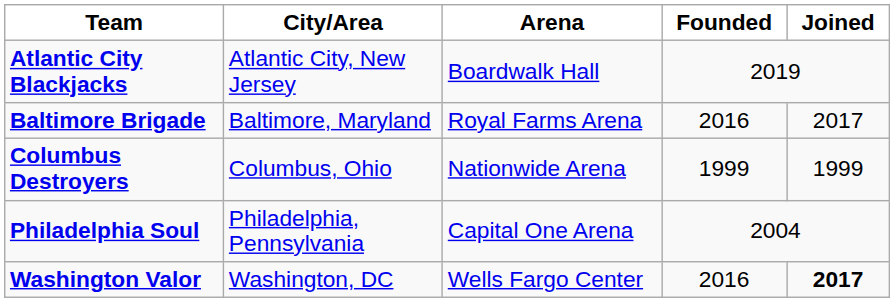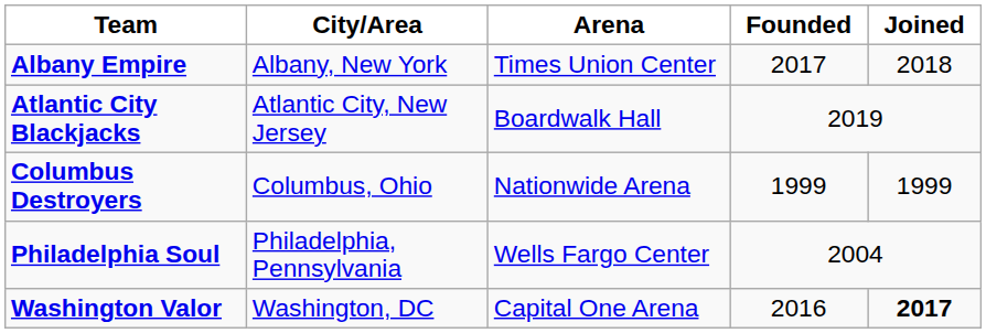 <table class="wikitable" style="width:100%; text-align:left">
 <tr>
 <th style="background:white; width:20%">Team</th>
 <th style="background:white; width:20%">City/Area</th>
 <th style="background:white; width:20%">Arena</th>
 <th style="background:white; width:9%">Founded</th>
 <th style="background:white; width:9%">Joined</th>
 </tr>
 <tr>
+<td><strong><a href='#'>Albany Empire</a></strong></td>
+<td><a href='#'>Albany, New York</a></td>
+<td><a href='#'>Times Union Center</a></td>
+<td align=center>2017</td>
+<td align=center>2018</td>
+</tr>
+<tr>
 <td><strong><a href='#'>Atlantic City Blackjacks</a></strong></td>
 <td><a href='#'>Atlantic City, New Jersey</a></td>
 <td><a href='#'>Boardwalk Hall</a></td>
 <td colspan="2" style="text-align:center;">2019</td>
-</tr>
-<tr>
-<td><strong><a href='#'>Baltimore Brigade</a></strong></td>
-<td><a href='#'>Baltimore, Maryland</a></td>
-<td><a href='#'>Royal Farms Arena</a></td>
-<td align=center>2016</td>
-<td align=center>2017</td>
 </tr>
 <tr>
 <td><strong><a href='#'>Columbus Destroyers</a></strong></td>
 <td><a href='#'>Columbus, Ohio</a></td>
 <td><a href='#'>Nationwide Arena</a></td>
 <td align=center>1999</td>
 <td align=center>1999</td>
 </tr>
 <tr>
 <td><strong><a href='#'>Philadelphia Soul</a></strong></td>
 <td><a href='#'>Philadelphia, Pennsylvania</a></td>
-<td><a href='#'>Capital One Arena</a></td>
+<td><a href='#'>Wells Fargo Center</a></td>
 <td colspan="2" style="text-align:center;">2004</td>
 </tr>
 <tr>
 <td><strong><a href='#'>Washington Valor</a></strong></td>
 <td><a href='#'>Washington, DC</a></td>
-<td><a href='#'>Wells Fargo Center</a></td>
+<td><a href='#'>Capital One Arena</a></td>
 <td align=center>2016</td>
 <td align=center><strong>2017</strong></td>
 </tr>
 </table>
